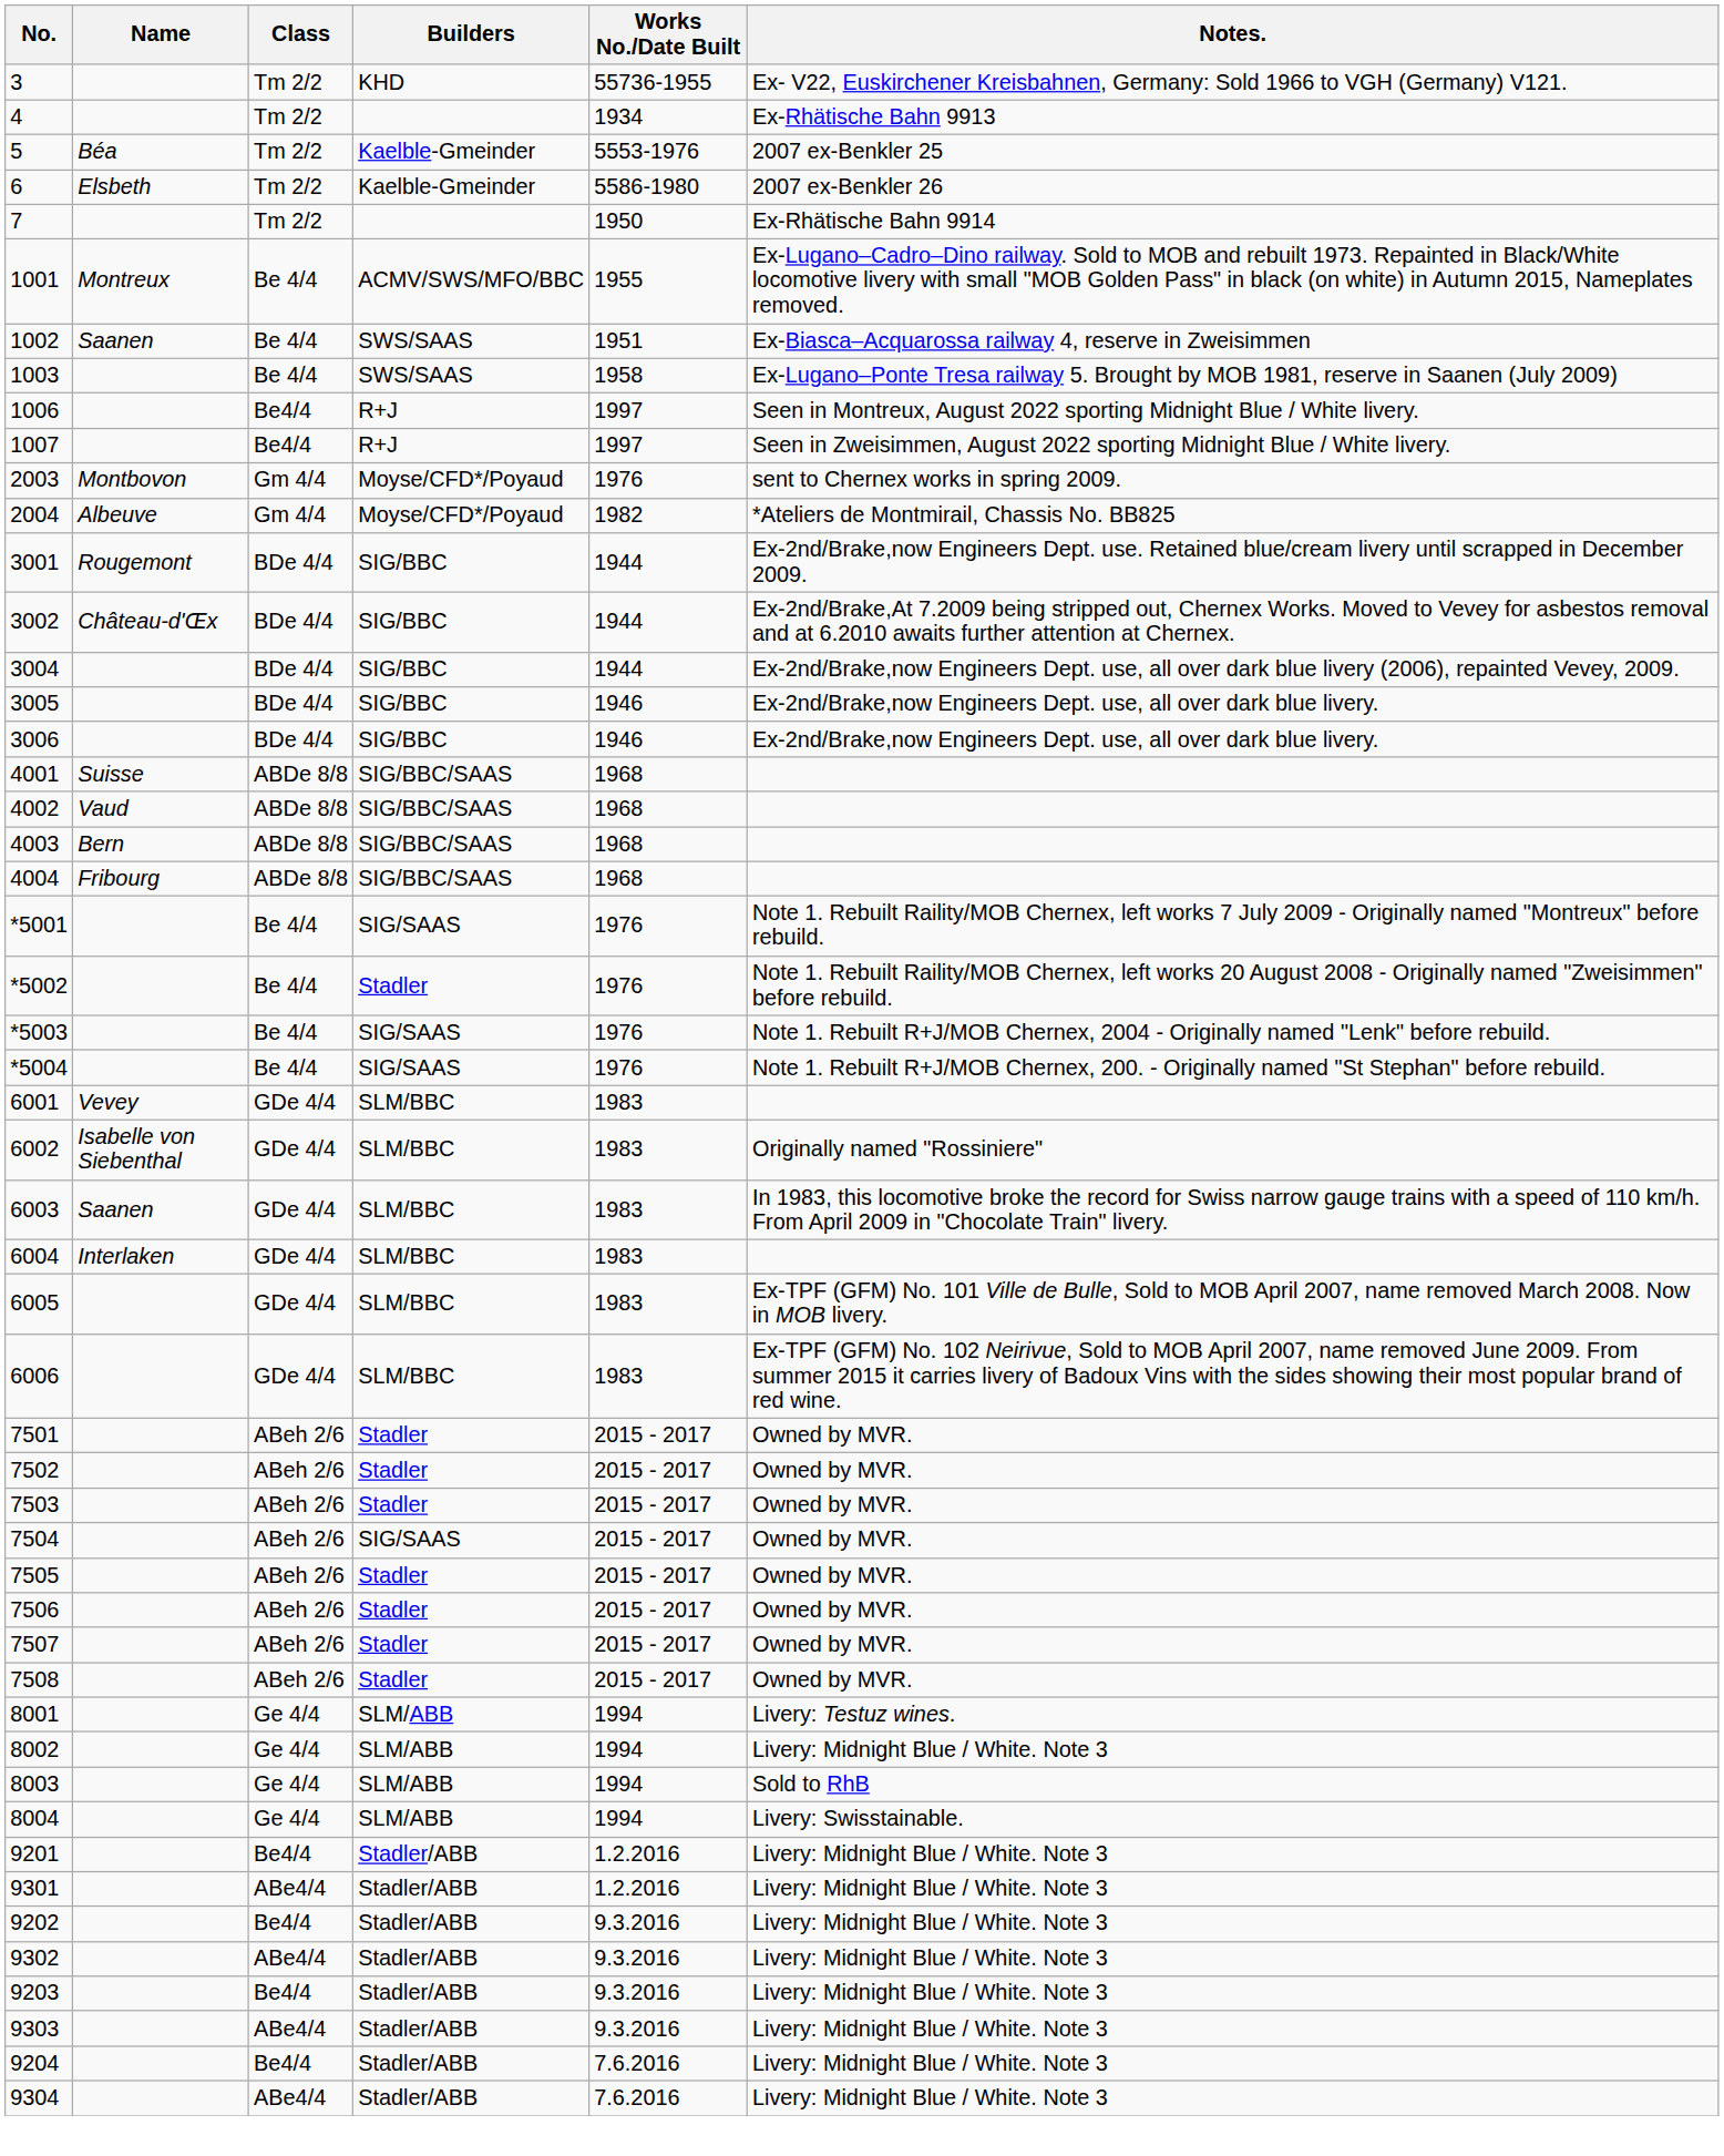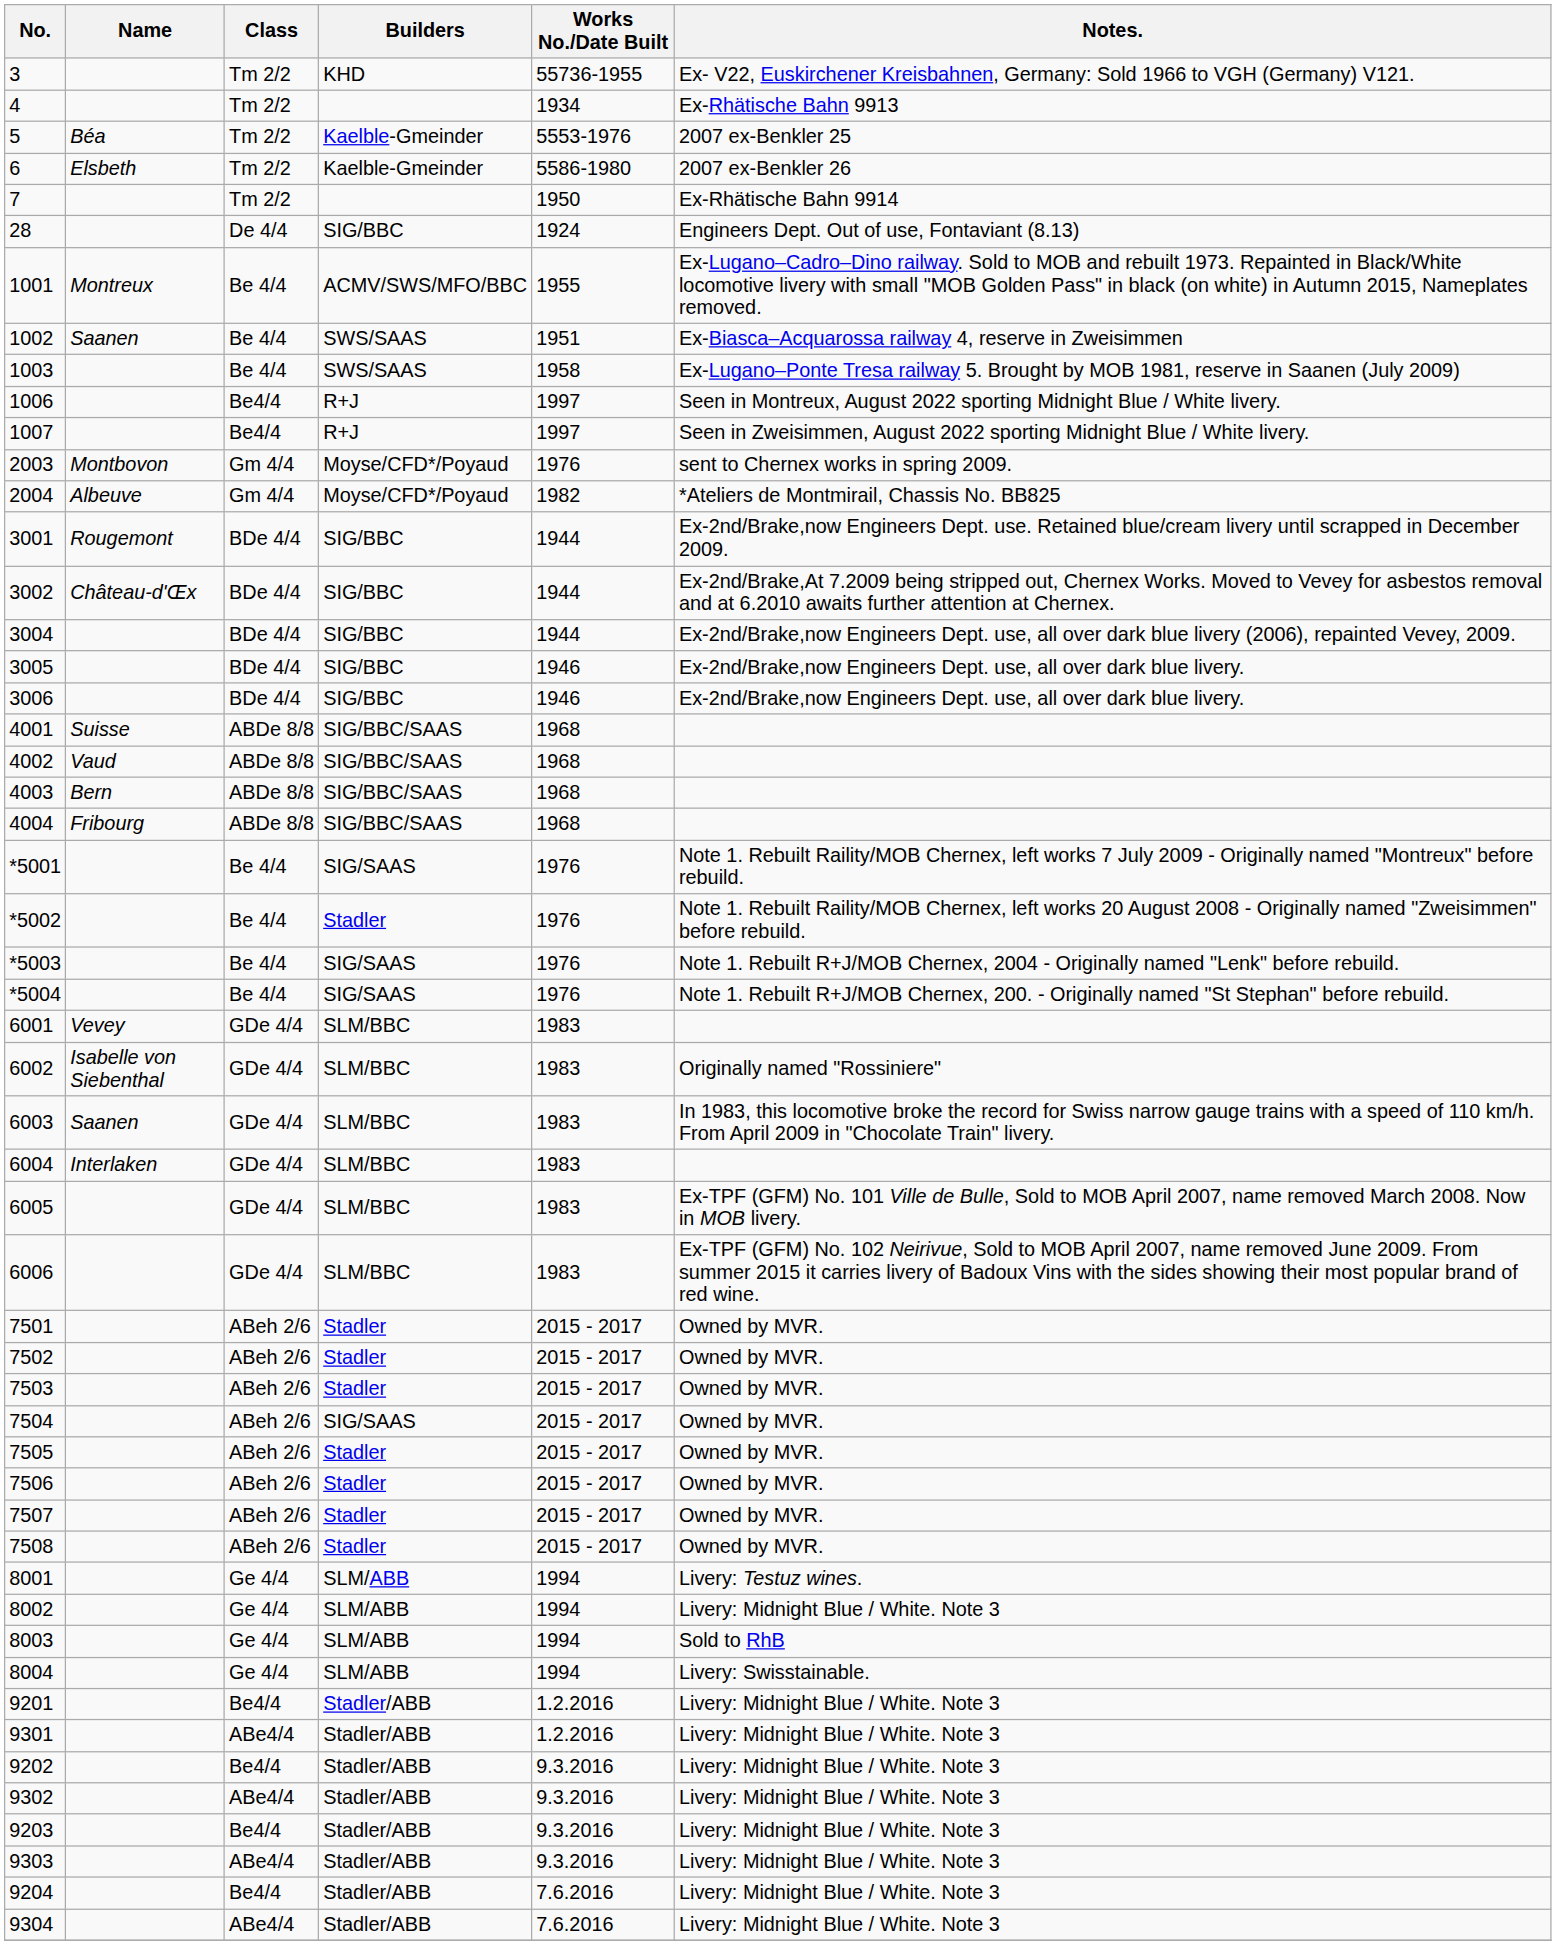 <table class="wikitable">
 <tr>
 <th>No.</th>
 <th>Name</th>
 <th>Class</th>
 <th>Builders</th>
 <th>Works No./Date Built</th>
 <th>Notes.</th>
 </tr>
 <tr>
 <td>3</td>
 <td></td>
 <td>Tm 2/2</td>
 <td>KHD</td>
 <td>55736-1955</td>
 <td>Ex- V22, <a href='#'>Euskirchener Kreisbahnen</a>, Germany: Sold 1966 to VGH (Germany) V121.</td>
 </tr>
 <tr>
 <td>4</td>
 <td></td>
 <td>Tm 2/2</td>
 <td></td>
 <td>1934</td>
 <td>Ex-<a href='#'>Rhätische Bahn</a> 9913</td>
 </tr>
 <tr>
 <td>5</td>
 <td><em>Béa</em></td>
 <td>Tm 2/2</td>
 <td><a href='#'>Kaelble</a>-Gmeinder</td>
 <td>5553-1976</td>
 <td>2007 ex-Benkler 25</td>
 </tr>
 <tr>
 <td>6</td>
 <td><em>Elsbeth</em></td>
 <td>Tm 2/2</td>
 <td>Kaelble-Gmeinder</td>
 <td>5586-1980</td>
 <td>2007 ex-Benkler 26</td>
 </tr>
 <tr>
 <td>7</td>
 <td></td>
 <td>Tm 2/2</td>
 <td></td>
 <td>1950</td>
 <td>Ex-Rhätische Bahn 9914</td>
+</tr>
+<tr>
+<td>28</td>
+<td></td>
+<td>De 4/4</td>
+<td>SIG/BBC</td>
+<td>1924</td>
+<td>Engineers Dept. Out of use, Fontaviant (8.13)</td>
 </tr>
 <tr>
 <td>1001</td>
 <td><em>Montreux</em></td>
 <td>Be 4/4</td>
 <td>ACMV/SWS/MFO/BBC</td>
 <td>1955</td>
 <td>Ex-<a href='#'>Lugano–Cadro–Dino railway</a>. Sold to MOB and rebuilt 1973. Repainted in Black/White locomotive livery with small "MOB Golden Pass" in black (on white) in Autumn 2015, Nameplates removed.</td>
 </tr>
 <tr>
 <td>1002</td>
 <td><em>Saanen</em></td>
 <td>Be 4/4</td>
 <td>SWS/SAAS</td>
 <td>1951</td>
 <td>Ex-<a href='#'>Biasca–Acquarossa railway</a> 4, reserve in Zweisimmen</td>
 </tr>
 <tr>
 <td>1003</td>
 <td></td>
 <td>Be 4/4</td>
 <td>SWS/SAAS</td>
 <td>1958</td>
 <td>Ex-<a href='#'>Lugano–Ponte Tresa railway</a> 5. Brought by MOB 1981, reserve in Saanen (July 2009)</td>
 </tr>
 <tr>
 <td>1006</td>
 <td></td>
 <td>Be4/4</td>
 <td>R+J</td>
 <td>1997</td>
 <td>Seen in Montreux, August 2022 sporting Midnight Blue / White livery.</td>
 </tr>
 <tr>
 <td>1007</td>
 <td></td>
 <td>Be4/4</td>
 <td>R+J</td>
 <td>1997</td>
 <td>Seen in Zweisimmen, August 2022 sporting Midnight Blue / White livery.</td>
 </tr>
 <tr>
 <td>2003</td>
 <td><em>Montbovon</em></td>
 <td>Gm 4/4</td>
 <td>Moyse/CFD*/Poyaud</td>
 <td>1976</td>
 <td>sent to Chernex works in spring 2009.</td>
 </tr>
 <tr>
 <td>2004</td>
 <td><em>Albeuve</em></td>
 <td>Gm 4/4</td>
 <td>Moyse/CFD*/Poyaud</td>
 <td>1982</td>
 <td>*Ateliers de Montmirail, Chassis No. BB825</td>
 </tr>
 <tr>
 <td>3001</td>
 <td><em>Rougemont</em></td>
 <td>BDe 4/4</td>
 <td>SIG/BBC</td>
 <td>1944</td>
 <td>Ex-2nd/Brake,now Engineers Dept. use. Retained blue/cream livery until scrapped in December 2009.</td>
 </tr>
 <tr>
 <td>3002</td>
 <td><em>Château-d'Œx</em></td>
 <td>BDe 4/4</td>
 <td>SIG/BBC</td>
 <td>1944</td>
 <td>Ex-2nd/Brake,At 7.2009 being stripped out, Chernex Works. Moved to Vevey for asbestos removal and at 6.2010 awaits further attention at Chernex.</td>
 </tr>
 <tr>
 <td>3004</td>
 <td></td>
 <td>BDe 4/4</td>
 <td>SIG/BBC</td>
 <td>1944</td>
 <td>Ex-2nd/Brake,now Engineers Dept. use, all over dark blue livery (2006), repainted Vevey, 2009.</td>
 </tr>
 <tr>
 <td>3005</td>
 <td></td>
 <td>BDe 4/4</td>
 <td>SIG/BBC</td>
 <td>1946</td>
 <td>Ex-2nd/Brake,now Engineers Dept. use, all over dark blue livery.</td>
 </tr>
 <tr>
 <td>3006</td>
 <td></td>
 <td>BDe 4/4</td>
 <td>SIG/BBC</td>
 <td>1946</td>
 <td>Ex-2nd/Brake,now Engineers Dept. use, all over dark blue livery.</td>
 </tr>
 <tr>
 <td>4001</td>
 <td><em>Suisse</em></td>
 <td>ABDe 8/8</td>
 <td>SIG/BBC/SAAS</td>
 <td>1968</td>
 <td></td>
 </tr>
 <tr>
 <td>4002</td>
 <td><em>Vaud</em></td>
 <td>ABDe 8/8</td>
 <td>SIG/BBC/SAAS</td>
 <td>1968</td>
 <td></td>
 </tr>
 <tr>
 <td>4003</td>
 <td><em>Bern</em></td>
 <td>ABDe 8/8</td>
 <td>SIG/BBC/SAAS</td>
 <td>1968</td>
 <td></td>
 </tr>
 <tr>
 <td>4004</td>
 <td><em>Fribourg</em></td>
 <td>ABDe 8/8</td>
 <td>SIG/BBC/SAAS</td>
 <td>1968</td>
 <td></td>
 </tr>
 <tr>
 <td>*5001</td>
 <td></td>
 <td>Be 4/4</td>
 <td>SIG/SAAS</td>
 <td>1976</td>
 <td>Note 1. Rebuilt Raility/MOB Chernex, left works 7 July 2009 - Originally named "Montreux" before rebuild.</td>
 </tr>
 <tr>
 <td>*5002</td>
 <td></td>
 <td>Be 4/4</td>
 <td><a href='#'>Stadler</a></td>
 <td>1976</td>
 <td>Note 1. Rebuilt Raility/MOB Chernex, left works 20 August 2008 - Originally named "Zweisimmen" before rebuild.</td>
 </tr>
 <tr>
 <td>*5003</td>
 <td></td>
 <td>Be 4/4</td>
 <td>SIG/SAAS</td>
 <td>1976</td>
 <td>Note 1. Rebuilt R+J/MOB Chernex, 2004 - Originally named "Lenk" before rebuild.</td>
 </tr>
 <tr>
 <td>*5004</td>
 <td></td>
 <td>Be 4/4</td>
 <td>SIG/SAAS</td>
 <td>1976</td>
 <td>Note 1. Rebuilt R+J/MOB Chernex, 200. - Originally named "St Stephan" before rebuild.</td>
 </tr>
 <tr>
 <td>6001</td>
 <td><em>Vevey</em></td>
 <td>GDe 4/4</td>
 <td>SLM/BBC</td>
 <td>1983</td>
 <td></td>
 </tr>
 <tr>
 <td>6002</td>
 <td><em>Isabelle von Siebenthal</em></td>
 <td>GDe 4/4</td>
 <td>SLM/BBC</td>
 <td>1983</td>
 <td>Originally named "Rossiniere"</td>
 </tr>
 <tr>
 <td>6003</td>
 <td><em>Saanen</em></td>
 <td>GDe 4/4</td>
 <td>SLM/BBC</td>
 <td>1983</td>
 <td>In 1983, this locomotive broke the record for Swiss narrow gauge trains with a speed of 110 km/h. From April 2009 in "Chocolate Train" livery.</td>
 </tr>
 <tr>
 <td>6004</td>
 <td><em>Interlaken</em></td>
 <td>GDe 4/4</td>
 <td>SLM/BBC</td>
 <td>1983</td>
 <td></td>
 </tr>
 <tr>
 <td>6005</td>
 <td></td>
 <td>GDe 4/4</td>
 <td>SLM/BBC</td>
 <td>1983</td>
 <td>Ex-TPF (GFM) No. 101 <em>Ville de Bulle</em>, Sold to MOB April 2007, name removed March 2008. Now in <em>MOB</em> livery.</td>
 </tr>
 <tr>
 <td>6006</td>
 <td></td>
 <td>GDe 4/4</td>
 <td>SLM/BBC</td>
 <td>1983</td>
 <td>Ex-TPF (GFM) No. 102 <em>Neirivue</em>, Sold to MOB April 2007, name removed June 2009. From summer 2015 it carries livery of Badoux Vins with the sides showing their most popular brand of red wine.</td>
 </tr>
 <tr>
 <td>7501</td>
 <td></td>
 <td>ABeh 2/6</td>
 <td><a href='#'>Stadler</a></td>
 <td>2015 - 2017</td>
 <td>Owned by MVR.</td>
 </tr>
 <tr>
 <td>7502</td>
 <td></td>
 <td>ABeh 2/6</td>
 <td><a href='#'>Stadler</a></td>
 <td>2015 - 2017</td>
 <td>Owned by MVR.</td>
 </tr>
 <tr>
 <td>7503</td>
 <td></td>
 <td>ABeh 2/6</td>
 <td><a href='#'>Stadler</a></td>
 <td>2015 - 2017</td>
 <td>Owned by MVR.</td>
 </tr>
 <tr>
 <td>7504</td>
 <td></td>
 <td>ABeh 2/6</td>
 <td>SIG/SAAS</td>
 <td>2015 - 2017</td>
 <td>Owned by MVR.</td>
 </tr>
 <tr>
 <td>7505</td>
 <td></td>
 <td>ABeh 2/6</td>
 <td><a href='#'>Stadler</a></td>
 <td>2015 - 2017</td>
 <td>Owned by MVR.</td>
 </tr>
 <tr>
 <td>7506</td>
 <td></td>
 <td>ABeh 2/6</td>
 <td><a href='#'>Stadler</a></td>
 <td>2015 - 2017</td>
 <td>Owned by MVR.</td>
 </tr>
 <tr>
 <td>7507</td>
 <td></td>
 <td>ABeh 2/6</td>
 <td><a href='#'>Stadler</a></td>
 <td>2015 - 2017</td>
 <td>Owned by MVR.</td>
 </tr>
 <tr>
 <td>7508</td>
 <td></td>
 <td>ABeh 2/6</td>
 <td><a href='#'>Stadler</a></td>
 <td>2015 - 2017</td>
 <td>Owned by MVR.</td>
 </tr>
 <tr>
 <td>8001</td>
 <td></td>
 <td>Ge 4/4</td>
 <td>SLM/<a href='#'>ABB</a></td>
 <td>1994</td>
 <td>Livery: <em>Testuz wines</em>.</td>
 </tr>
 <tr>
 <td>8002</td>
 <td></td>
 <td>Ge 4/4</td>
 <td>SLM/ABB</td>
 <td>1994</td>
 <td>Livery: Midnight Blue / White. Note 3</td>
 </tr>
 <tr>
 <td>8003</td>
 <td></td>
 <td>Ge 4/4</td>
 <td>SLM/ABB</td>
 <td>1994</td>
 <td>Sold to <a href='#'>RhB</a></td>
 </tr>
 <tr>
 <td>8004</td>
 <td></td>
 <td>Ge 4/4</td>
 <td>SLM/ABB</td>
 <td>1994</td>
 <td>Livery: Swisstainable.</td>
 </tr>
 <tr>
 <td>9201</td>
 <td></td>
 <td>Be4/4</td>
 <td><a href='#'>Stadler</a>/ABB</td>
 <td>1.2.2016</td>
 <td>Livery: Midnight Blue / White. Note 3</td>
 </tr>
 <tr>
 <td>9301</td>
 <td></td>
 <td>ABe4/4</td>
 <td>Stadler/ABB</td>
 <td>1.2.2016</td>
 <td>Livery: Midnight Blue / White. Note 3</td>
 </tr>
 <tr>
 <td>9202</td>
 <td></td>
 <td>Be4/4</td>
 <td>Stadler/ABB</td>
 <td>9.3.2016</td>
 <td>Livery: Midnight Blue / White. Note 3</td>
 </tr>
 <tr>
 <td>9302</td>
 <td></td>
 <td>ABe4/4</td>
 <td>Stadler/ABB</td>
 <td>9.3.2016</td>
 <td>Livery: Midnight Blue / White. Note 3</td>
 </tr>
 <tr>
 <td>9203</td>
 <td></td>
 <td>Be4/4</td>
 <td>Stadler/ABB</td>
 <td>9.3.2016</td>
 <td>Livery: Midnight Blue / White. Note 3</td>
 </tr>
 <tr>
 <td>9303</td>
 <td></td>
 <td>ABe4/4</td>
 <td>Stadler/ABB</td>
 <td>9.3.2016</td>
 <td>Livery: Midnight Blue / White. Note 3</td>
 </tr>
 <tr>
 <td>9204</td>
 <td></td>
 <td>Be4/4</td>
 <td>Stadler/ABB</td>
 <td>7.6.2016</td>
 <td>Livery: Midnight Blue / White. Note 3</td>
 </tr>
 <tr>
 <td>9304</td>
 <td></td>
 <td>ABe4/4</td>
 <td>Stadler/ABB</td>
 <td>7.6.2016</td>
 <td>Livery: Midnight Blue / White. Note 3</td>
 </tr>
 <tr>
 </tr>
 </table>
